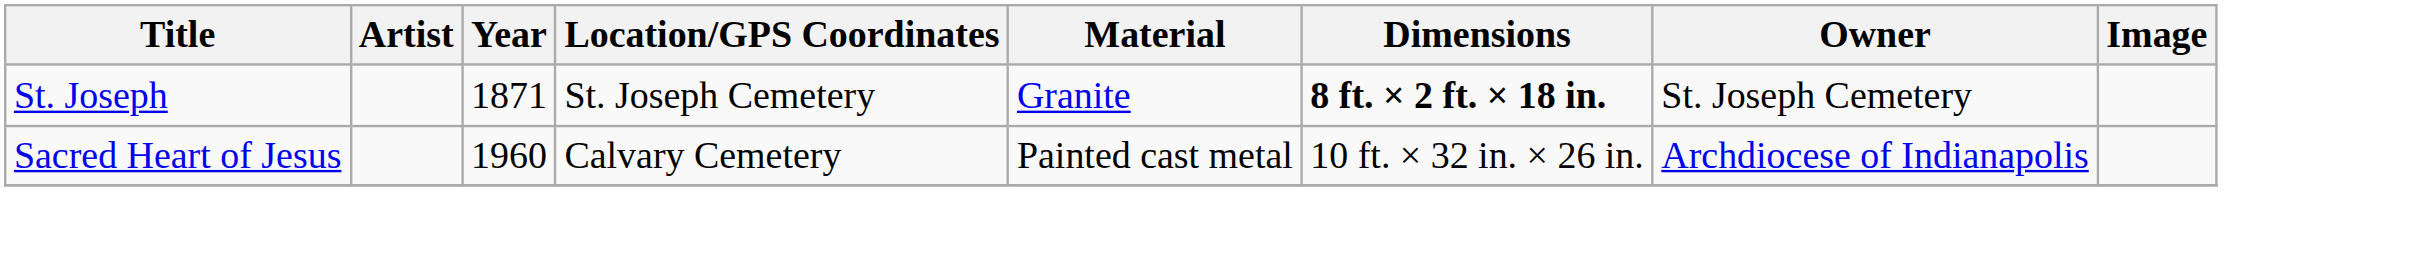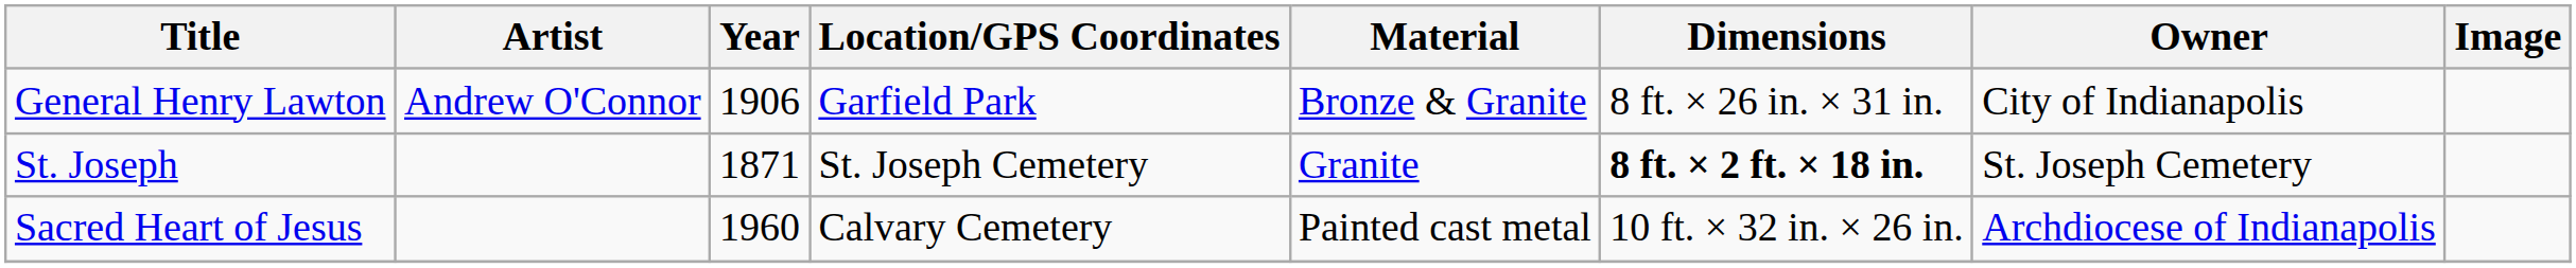 <table class="wikitable sortable">
 <tr>
 <th>Title</th>
 <th>Artist</th>
 <th>Year</th>
 <th>Location/GPS Coordinates</th>
 <th>Material</th>
 <th>Dimensions</th>
 <th>Owner</th>
 <th>Image</th>
+</tr>
+<tr>
+<td><a href='#'>General Henry Lawton</a></td>
+<td><a href='#'>Andrew O'Connor</a></td>
+<td>1906</td>
+<td><a href='#'>Garfield Park</a> </td>
+<td><a href='#'>Bronze</a> & <a href='#'>Granite</a></td>
+<td>8 ft. × 26 in. × 31 in.</td>
+<td>City of Indianapolis</td>
+<td></td>
 </tr>
 <tr>
 <td><a href='#'>St. Joseph</a></td>
 <td></td>
 <td>1871</td>
 <td>St. Joseph Cemetery </td>
 <td><a href='#'>Granite</a></td>
 <td><strong>8 ft. × 2 ft. × 18 in.</strong></td>
 <td>St. Joseph Cemetery</td>
 <td></td>
 </tr>
 <tr>
 <td><a href='#'>Sacred Heart of Jesus</a></td>
 <td></td>
 <td>1960</td>
 <td>Calvary Cemetery </td>
 <td>Painted cast metal</td>
 <td>10 ft. × 32 in. × 26 in.</td>
 <td><a href='#'>Archdiocese of Indianapolis</a></td>
 <td></td>
 </tr>
 <tr>
 </tr>
 </table>
